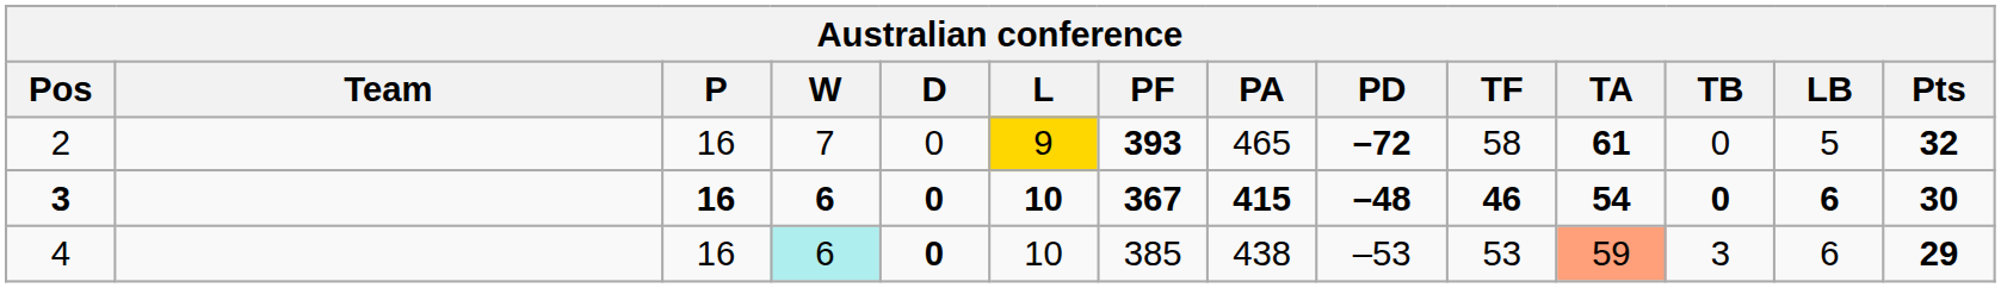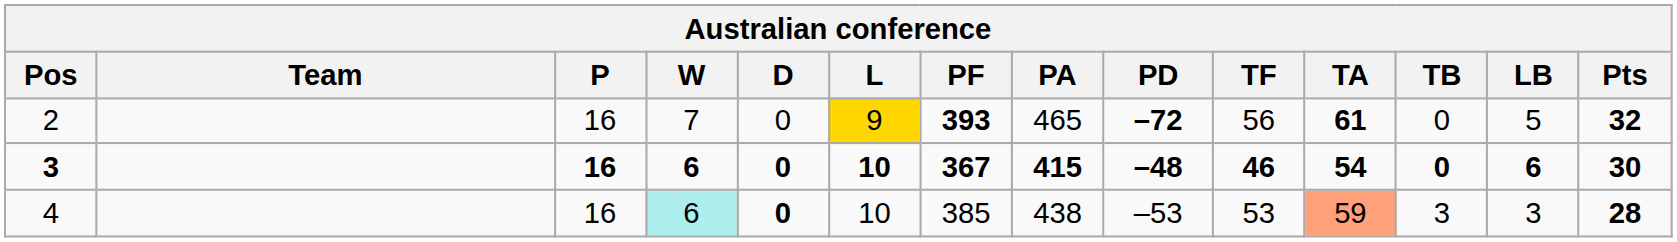 <table class="wikitable" style="text-align:center; font-size:90%; width:65%;">
 <tr>
 <th colspan="100%" cellpadding="0" cellspacing="0">Australian conference</th>
 </tr>
 <tr>
 <th style="width:5%;">Pos</th>
 <th style="width:25%;">Team</th>
 <th style="width:5%;">P</th>
 <th style="width:5%;">W</th>
 <th style="width:5%;">D</th>
 <th style="width:5%;">L</th>
 <th style="width:5%;">PF</th>
 <th style="width:5%;">PA</th>
 <th style="width:6%;">PD</th>
 <th style="width:5%;">TF</th>
 <th style="width:5%;">TA</th>
 <th style="width:5%;">TB</th>
 <th style="width:5%;">LB</th>
 <th style="width:5%;">Pts<br></th>
 </tr>
 <tr>
 <td>2</td>
 <td style="text-align:left;"></td>
 <td>16</td>
 <td>7</td>
 <td>0</td>
 <td style="background: gold;">9</td>
 <td><strong>393</strong></td>
 <td>465</td>
 <td><strong>–72</strong></td>
-<td>58</td>
+<td>56</td>
 <td><strong>61</strong></td>
 <td>0</td>
 <td>5</td>
 <td><strong>32</strong></td>
 </tr>
 <tr>
 <td><strong>3</strong></td>
 <td style="text-align:left;"><strong></strong></td>
 <td><strong>16</strong></td>
 <td><strong>6</strong></td>
 <td><strong>0</strong></td>
 <td><strong>10</strong></td>
 <td><strong>367</strong></td>
 <td><strong>415</strong></td>
 <td><strong>–48</strong></td>
 <td><strong>46</strong></td>
 <td><strong>54</strong></td>
 <td><strong>0</strong></td>
 <td><strong>6</strong></td>
 <td><strong>30</strong></td>
 </tr>
 <tr>
 <td>4</td>
 <td style="text-align:left;"></td>
 <td>16</td>
 <td style="background: paleturquoise;">6</td>
 <td><strong>0</strong></td>
 <td>10</td>
 <td>385</td>
 <td>438</td>
 <td>–53</td>
 <td>53</td>
 <td style="background: lightsalmon;">59</td>
 <td>3</td>
-<td>6</td>
-<td><strong>29</strong></td>
+<td>3</td>
+<td><strong>28</strong></td>
 </tr>
 </table>
